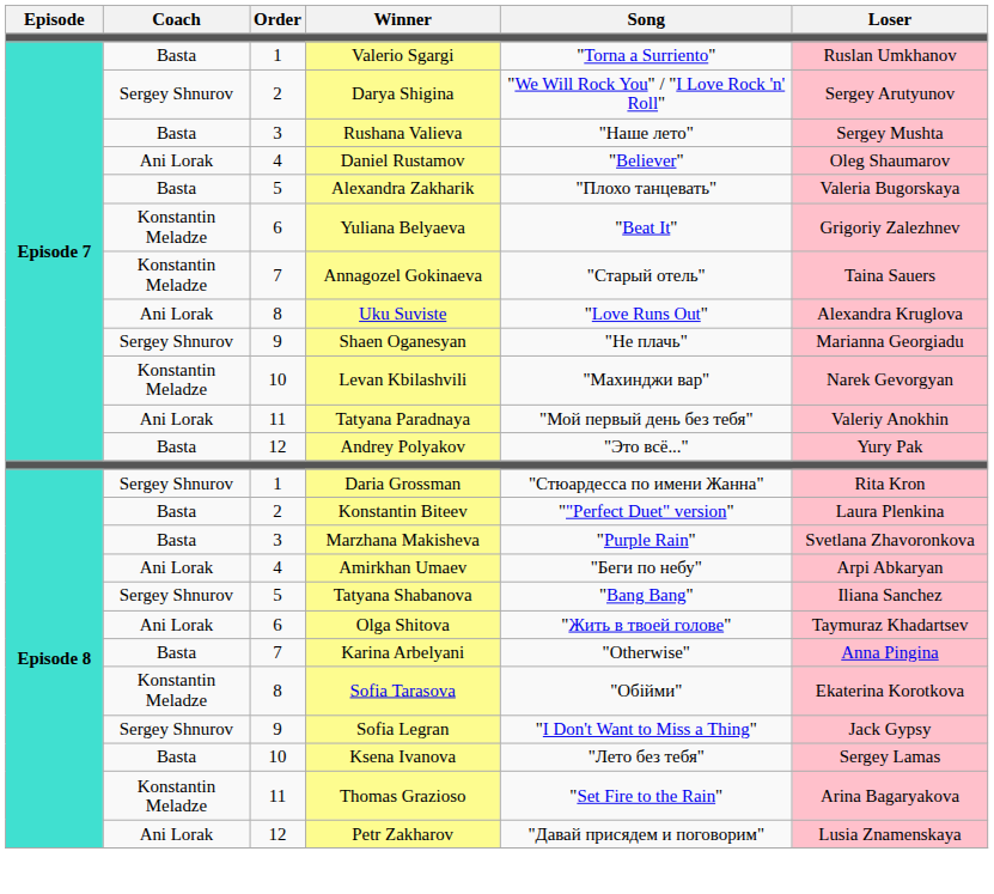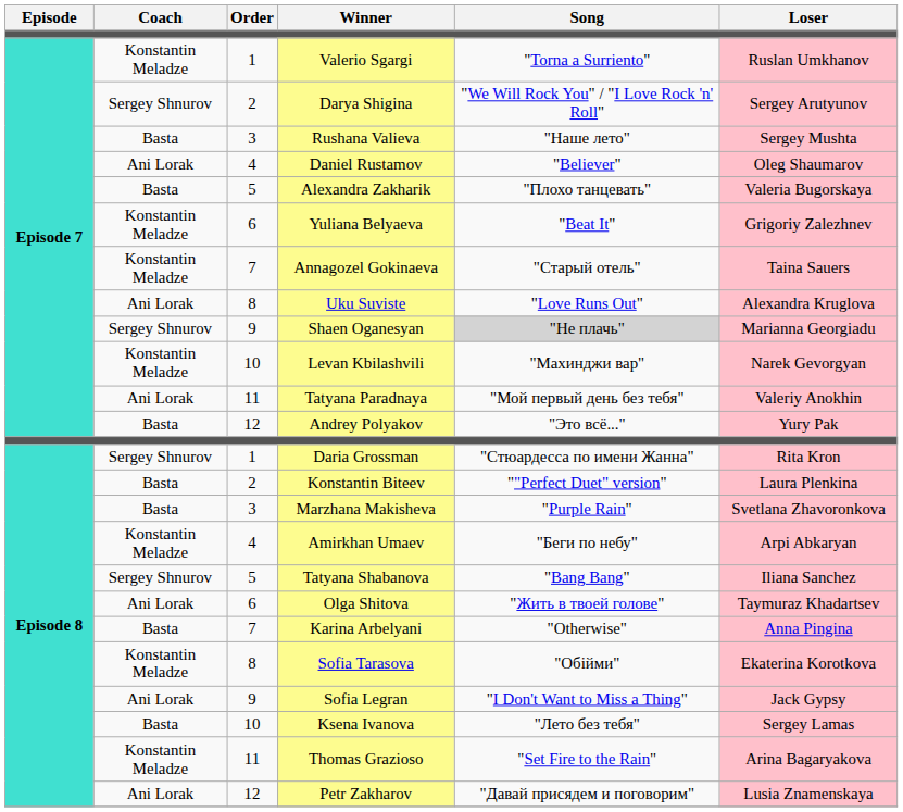 <table class="wikitable" style="text-align: center; width:100%;">
 <tr>
 <th style="width:10%;">Episode</th>
 <th style="width:15%;">Coach</th>
 <th style="width:05%;">Order</th>
 <th style="width:20%;">Winner</th>
 <th style="width:30%;">Song</th>
 <th style="width:20%;">Loser</th>
 </tr>
 <tr>
 <td colspan="6" style="background:#555;"></td>
 </tr>
 <tr>
 <th rowspan=12 style="background:turquoise;">Episode 7<br><small></small> </th>
-<td>Basta</td>
+<td>Konstantin Meladze</td>
 <td>1</td>
 <td style="background:#fdfc8f;">Valerio Sgargi</td>
 <td>"<a href='#'>Torna a Surriento</a>"</td>
 <td style="background:pink;">Ruslan Umkhanov</td>
 </tr>
 <tr>
 <td>Sergey Shnurov</td>
 <td>2</td>
 <td style="background:#fdfc8f;">Darya Shigina</td>
 <td>"<a href='#'>We Will Rock You</a>" / "<a href='#'>I Love Rock 'n' Roll</a>"</td>
 <td style="background:pink;">Sergey Arutyunov</td>
 </tr>
 <tr>
 <td>Basta</td>
 <td>3</td>
 <td style="background:#fdfc8f;">Rushana Valieva</td>
 <td>"Наше лето"</td>
 <td style="background:pink;">Sergey Mushta</td>
 </tr>
 <tr>
 <td>Ani Lorak</td>
 <td>4</td>
 <td style="background:#fdfc8f;">Daniel Rustamov</td>
 <td>"<a href='#'>Believer</a>"</td>
 <td style="background:pink;">Oleg Shaumarov</td>
 </tr>
 <tr>
 <td>Basta</td>
 <td>5</td>
 <td style="background:#fdfc8f;">Alexandra Zakharik</td>
 <td>"Плохо танцевать"</td>
 <td style="background:pink;">Valeria Bugorskaya</td>
 </tr>
 <tr>
 <td>Konstantin Meladze</td>
 <td>6</td>
 <td style="background:#fdfc8f;">Yuliana Belyaeva</td>
 <td>"<a href='#'>Beat It</a>"</td>
 <td style="background:pink;">Grigoriy Zalezhnev</td>
 </tr>
 <tr>
 <td>Konstantin Meladze</td>
 <td>7</td>
 <td style="background:#fdfc8f;">Annagozel Gokinaeva</td>
 <td>"Старый отель"</td>
 <td style="background:pink;">Taina Sauers</td>
 </tr>
 <tr>
 <td>Ani Lorak</td>
 <td>8</td>
 <td style="background:#fdfc8f;"><a href='#'>Uku Suviste</a></td>
 <td>"<a href='#'>Love Runs Out</a>"</td>
 <td style="background:pink;">Alexandra Kruglova</td>
 </tr>
 <tr>
 <td>Sergey Shnurov</td>
 <td>9</td>
 <td style="background:#fdfc8f;">Shaen Oganesyan</td>
-<td>"Не плачь"</td>
+<td style="background: lightgrey;">"Не плачь"</td>
 <td style="background:pink;">Marianna Georgiadu</td>
 </tr>
 <tr>
 <td>Konstantin Meladze</td>
 <td>10</td>
 <td style="background:#fdfc8f;">Levan Kbilashvili</td>
 <td>"Махинджи вар"</td>
 <td style="background:pink;">Narek Gevorgyan</td>
 </tr>
 <tr>
 <td>Ani Lorak</td>
 <td>11</td>
 <td style="background:#fdfc8f;">Tatyana Paradnaya</td>
 <td>"Мой первый день без тебя"</td>
 <td style="background:pink;">Valeriy Anokhin</td>
 </tr>
 <tr>
 <td>Basta</td>
 <td>12</td>
 <td style="background:#fdfc8f;">Andrey Polyakov</td>
 <td>"Это всё..."</td>
 <td style="background:pink;">Yury Pak</td>
 </tr>
 <tr>
 <td colspan="6" style="background:#555;"></td>
 </tr>
 <tr>
 <th rowspan=12 style="background:turquoise;">Episode 8<br><small></small> </th>
 <td>Sergey Shnurov</td>
 <td>1</td>
 <td style="background:#fdfc8f;">Daria Grossman</td>
 <td>"Стюардесса по имени Жанна"</td>
 <td style="background:pink;">Rita Kron</td>
 </tr>
 <tr>
 <td>Basta</td>
 <td>2</td>
 <td style="background:#fdfc8f;">Konstantin Biteev</td>
 <td>"<a href='#'>"Perfect Duet" version</a>"</td>
 <td style="background:pink;">Laura Plenkina</td>
 </tr>
 <tr>
 <td>Basta</td>
 <td>3</td>
 <td style="background:#fdfc8f;">Marzhana Makisheva</td>
 <td>"<a href='#'>Purple Rain</a>"</td>
 <td style="background:pink;">Svetlana Zhavoronkova</td>
 </tr>
 <tr>
-<td>Ani Lorak</td>
+<td>Konstantin Meladze</td>
 <td>4</td>
 <td style="background:#fdfc8f;">Amirkhan Umaev</td>
 <td>"Беги по небу"</td>
 <td style="background:pink;">Arpi Abkaryan</td>
 </tr>
 <tr>
 <td>Sergey Shnurov</td>
 <td>5</td>
 <td style="background:#fdfc8f;">Tatyana Shabanova</td>
 <td>"<a href='#'>Bang Bang</a>"</td>
 <td style="background:pink;">Iliana Sanchez</td>
 </tr>
 <tr>
 <td>Ani Lorak</td>
 <td>6</td>
 <td style="background:#fdfc8f;">Olga Shitova</td>
 <td>"<a href='#'>Жить в твоей голове</a>"</td>
 <td style="background:pink;">Taymuraz Khadartsev</td>
 </tr>
 <tr>
 <td>Basta</td>
 <td>7</td>
 <td style="background:#fdfc8f;">Karina Arbelyani</td>
 <td>"Otherwise"</td>
 <td style="background:pink;"><a href='#'>Anna Pingina</a></td>
 </tr>
 <tr>
 <td>Konstantin Meladze</td>
 <td>8</td>
 <td style="background:#fdfc8f;"><a href='#'>Sofia Tarasova</a></td>
 <td>"Обiйми"</td>
 <td style="background:pink;">Ekaterina Korotkova</td>
 </tr>
 <tr>
-<td>Sergey Shnurov</td>
+<td>Ani Lorak</td>
 <td>9</td>
 <td style="background:#fdfc8f;">Sofia Legran</td>
 <td>"<a href='#'>I Don't Want to Miss a Thing</a>"</td>
 <td style="background:pink;">Jack Gypsy</td>
 </tr>
 <tr>
 <td>Basta</td>
 <td>10</td>
 <td style="background:#fdfc8f;">Ksena Ivanova</td>
 <td>"Лето без тебя"</td>
 <td style="background:pink;">Sergey Lamas</td>
 </tr>
 <tr>
 <td>Konstantin Meladze</td>
 <td>11</td>
 <td style="background:#fdfc8f;">Thomas Grazioso</td>
 <td>"<a href='#'>Set Fire to the Rain</a>"</td>
 <td style="background:pink;">Arina Bagaryakova</td>
 </tr>
 <tr>
 <td>Ani Lorak</td>
 <td>12</td>
 <td style="background:#fdfc8f;">Petr Zakharov</td>
 <td>"Давай присядем и поговорим"</td>
 <td style="background:pink;">Lusia Znamenskaya</td>
 </tr>
 <tr>
 </tr>
 </table>
